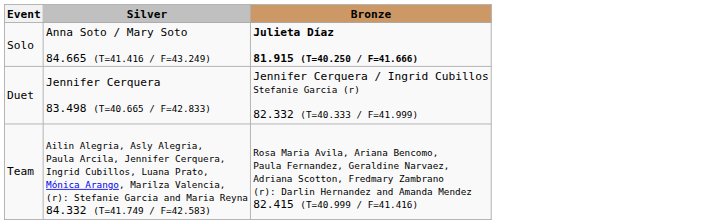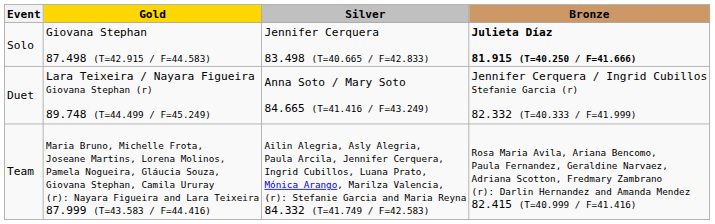 <table class="wikitable">
 <tr>
 <th>Event</th>
+<th style="background: gold">Gold</th>
 <th style="background: silver">Silver</th>
 <th style="background: #CC9966">Bronze</th>
 </tr>
 <tr>
 <td>Solo</td>
-<td>Anna Soto / Mary Soto <br>  <br> 84.665 <small>(T=41.416 / F=43.249)</small></td>
+<td>Giovana Stephan <br>   <br> 87.498  <small>(T=42.915 / F=44.583)</small></td>
+<td>Jennifer Cerquera <br>  <br> 83.498  <small>(T=40.665 / F=42.833)</small></td>
 <td><strong>Julieta Díaz <br>  <br> 81.915  <small>(T=40.250 / F=41.666)</small></strong></td>
 </tr>
 <tr>
 <td>Duet</td>
-<td>Jennifer Cerquera <br>  <br> 83.498  <small>(T=40.665 / F=42.833)</small></td>
+<td>Lara Teixeira / Nayara Figueira <br> <small>Giovana Stephan (r)</small> <br>  <br> 89.748 <small>(T=44.499 / F=45.249)</small></td>
+<td>Anna Soto / Mary Soto <br>  <br> 84.665 <small>(T=41.416 / F=43.249)</small></td>
 <td>Jennifer Cerquera / Ingrid Cubillos <br> <small>Stefanie Garcia (r)</small> <br>  <br> 82.332 <small>(T=40.333 / F=41.999)</small></td>
 </tr>
 <tr>
 <td>Team</td>
+<td> <br> <small> Maria Bruno, Michelle Frota,<br> Joseane Martins, Lorena Molinos, <br> Pamela Nogueira, Gláucia Souza, <br> Giovana Stephan, Camila Ururay <br> (r): Nayara Figueira and Lara Teixeira</small> <br> 87.999 <small>(T=43.583 / F=44.416)</small></td>
 <td> <br> <small> Ailin Alegria, Asly Alegria, <br> Paula Arcila, Jennifer Cerquera, <br> Ingrid Cubillos, Luana Prato, <br> <a href='#'>Mónica Arango</a>, Marilza Valencia, <br> (r): Stefanie Garcia and Maria Reyna</small> <br> 84.332 <small>(T=41.749 / F=42.583)</small></td>
 <td> <br> <small> Rosa Maria Avila, Ariana Bencomo, <br> Paula Fernandez, Geraldine Narvaez, <br> Adriana Scotton, Fredmary Zambrano <br> (r): Darlin Hernandez and Amanda Mendez </small> <br> 82.415 <small>(T=40.999 / F=41.416)</small></td>
 </tr>
 </table>
